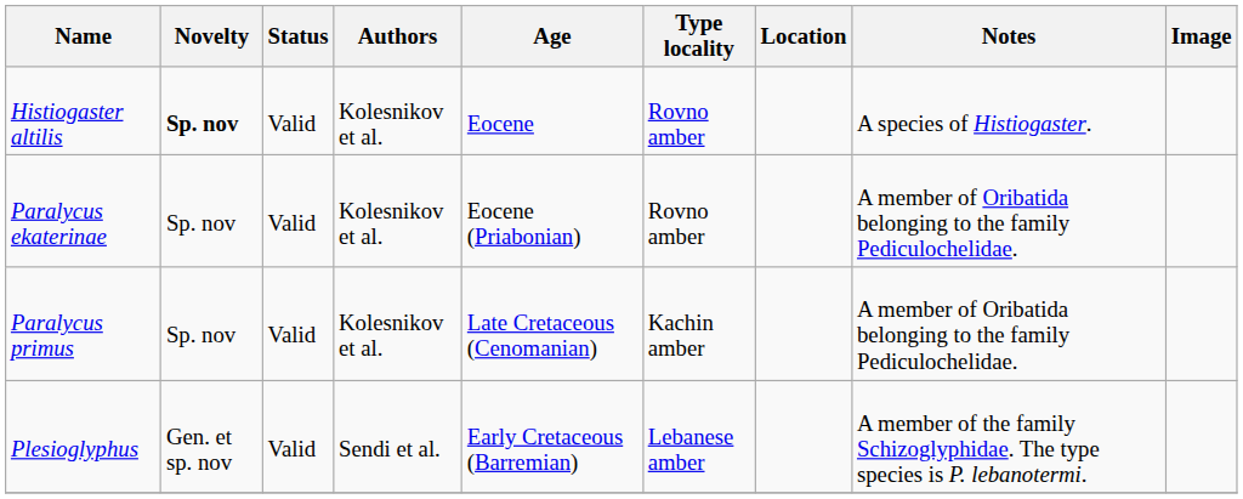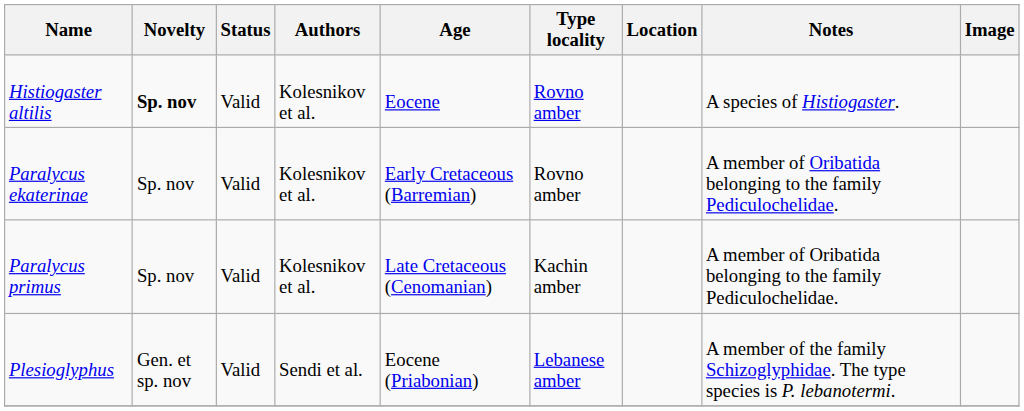 <table class="wikitable sortable" align="center">
 <tr>
 <th>Name</th>
 <th>Novelty</th>
 <th>Status</th>
 <th>Authors</th>
 <th>Age</th>
 <th>Type locality</th>
 <th>Location</th>
 <th class=unsortable>Notes</th>
 <th class=unsortable>Image</th>
 </tr>
 <tr>
 <td><br><em><a href='#'>Histiogaster altilis</a></em></td>
 <td><strong><br>Sp. nov</strong></td>
 <td><br>Valid</td>
 <td><br>Kolesnikov et al.</td>
 <td><br><a href='#'>Eocene</a></td>
 <td><br><a href='#'>Rovno amber</a></td>
 <td><br></td>
 <td><br>A species of <em><a href='#'>Histiogaster</a></em>.</td>
 <td></td>
 </tr>
 <tr>
 <td><br><em><a href='#'>Paralycus ekaterinae</a></em></td>
 <td><br>Sp. nov</td>
 <td><br>Valid</td>
 <td><br>Kolesnikov et al.</td>
-<td><br>Eocene (<a href='#'>Priabonian</a>)</td>
+<td><br><a href='#'>Early Cretaceous</a> (<a href='#'>Barremian</a>)</td>
 <td><br>Rovno amber</td>
 <td><br></td>
 <td><br>A member of <a href='#'>Oribatida</a> belonging to the family <a href='#'>Pediculochelidae</a>.</td>
 <td></td>
 </tr>
 <tr>
 <td><br><em><a href='#'>Paralycus primus</a></em></td>
 <td><br>Sp. nov</td>
 <td><br>Valid</td>
 <td><br>Kolesnikov et al.</td>
 <td><br><a href='#'>Late Cretaceous</a> (<a href='#'>Cenomanian</a>)</td>
 <td><br>Kachin amber</td>
 <td><br></td>
 <td><br>A member of Oribatida belonging to the family Pediculochelidae.</td>
 <td></td>
 </tr>
 <tr>
 <td><br><em><a href='#'>Plesioglyphus</a></em></td>
 <td><br>Gen. et sp. nov</td>
 <td><br>Valid</td>
 <td><br>Sendi et al.</td>
-<td><br><a href='#'>Early Cretaceous</a> (<a href='#'>Barremian</a>)</td>
+<td><br>Eocene (<a href='#'>Priabonian</a>)</td>
 <td><br><a href='#'>Lebanese amber</a></td>
 <td><br></td>
 <td><br>A member of the family <a href='#'>Schizoglyphidae</a>. The type species is <em>P. lebanotermi</em>.</td>
 <td></td>
 </tr>
 <tr>
 </tr>
 </table>
